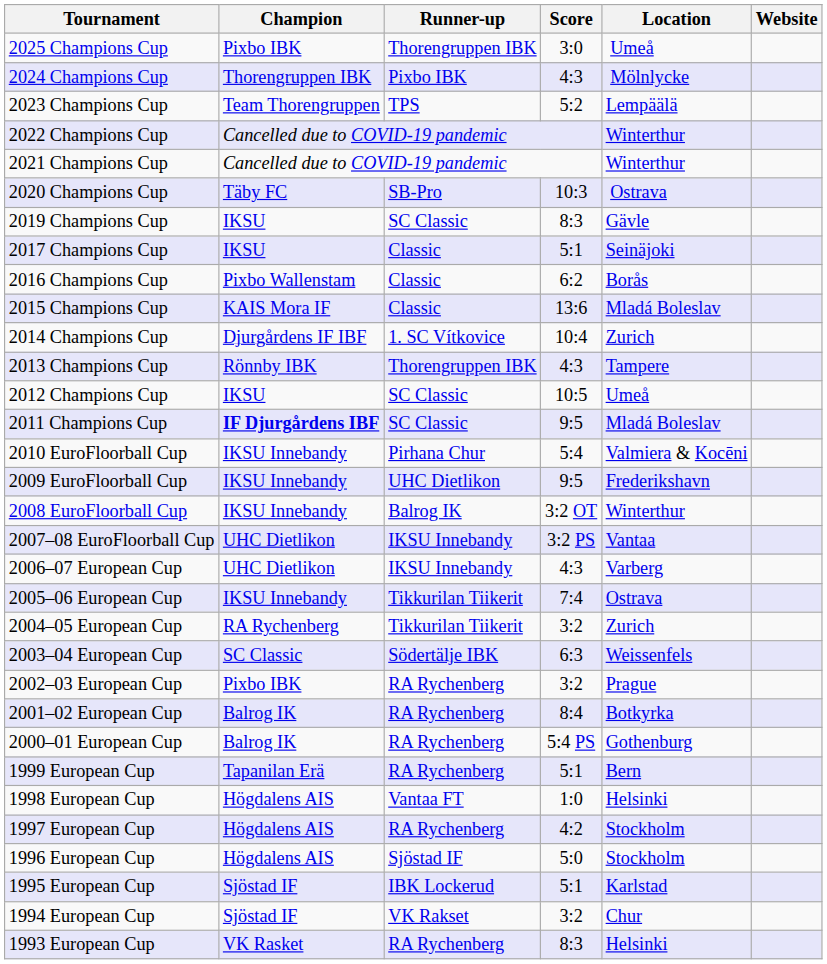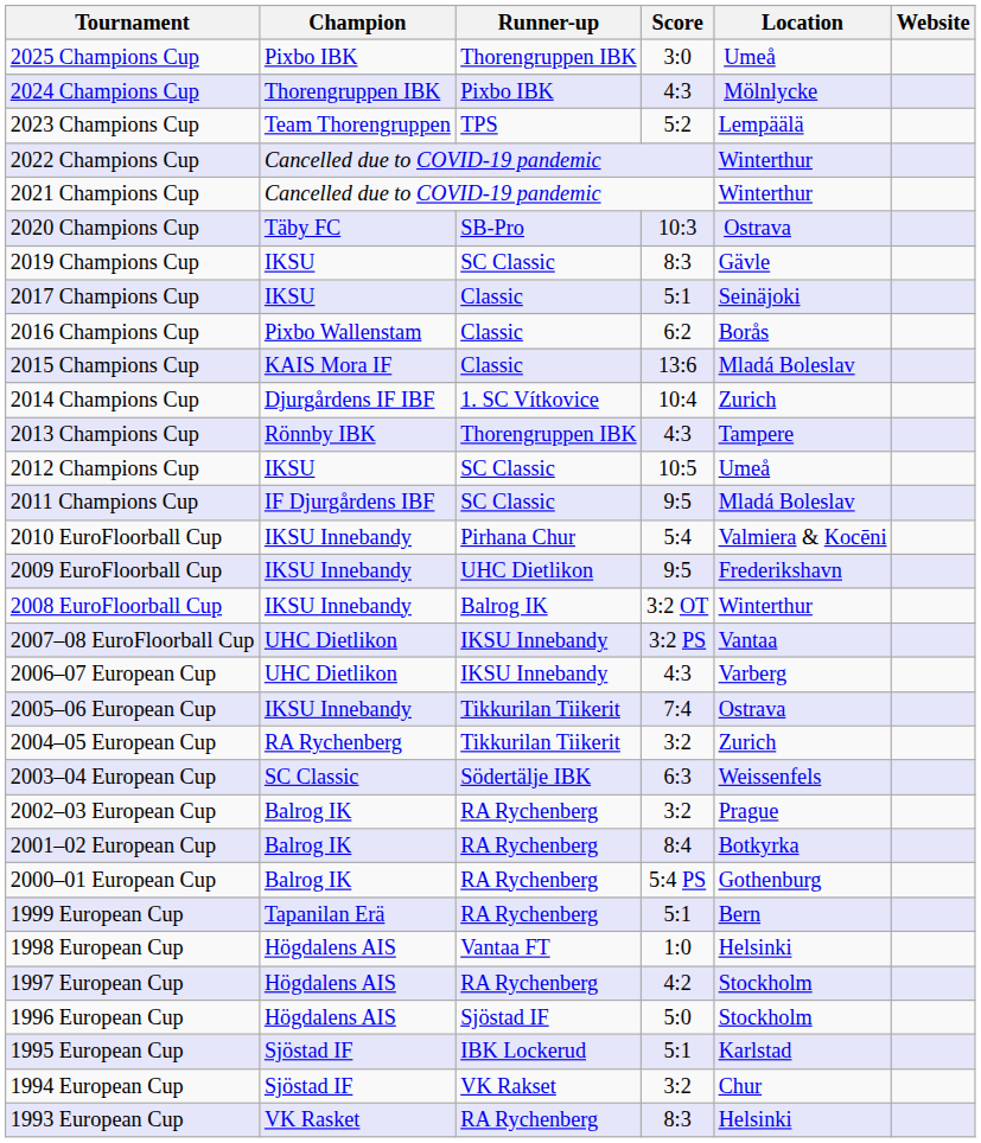 <table class="wikitable sortable ">
 <tr>
 <th>Tournament</th>
 <th>Champion</th>
 <th>Runner-up</th>
 <th>Score</th>
 <th>Location</th>
 <th>Website</th>
 </tr>
 <tr>
 <td><a href='#'>2025 Champions Cup</a></td>
 <td> <a href='#'>Pixbo IBK</a></td>
 <td> <a href='#'>Thorengruppen IBK</a></td>
 <td align=center>3:0</td>
 <td> <a href='#'>Umeå</a></td>
 <td></td>
 </tr>
 <tr bgcolor="E6E6FA">
 <td><a href='#'>2024 Champions Cup</a></td>
 <td> <a href='#'>Thorengruppen IBK</a></td>
 <td> <a href='#'>Pixbo IBK</a></td>
 <td align=center>4:3</td>
 <td> <a href='#'>Mölnlycke</a></td>
 <td></td>
 </tr>
 <tr>
 <td>2023 Champions Cup</td>
 <td> <a href='#'>Team Thorengruppen</a></td>
 <td> <a href='#'>TPS</a></td>
 <td align=center>5:2</td>
 <td> <a href='#'>Lempäälä</a></td>
 <td></td>
 </tr>
 <tr bgcolor="E6E6FA">
 <td>2022 Champions Cup</td>
 <td colspan=3><em>Cancelled due to <a href='#'>COVID-19 pandemic</a></em></td>
 <td> <a href='#'>Winterthur</a></td>
 <td></td>
 </tr>
 <tr>
 <td>2021 Champions Cup</td>
 <td colspan=3><em>Cancelled due to <a href='#'>COVID-19 pandemic</a></em></td>
 <td> <a href='#'>Winterthur</a></td>
 <td></td>
 </tr>
 <tr bgcolor="E6E6FA">
 <td>2020 Champions Cup</td>
 <td> <a href='#'>Täby FC</a></td>
 <td> <a href='#'>SB-Pro</a></td>
 <td align=center>10:3</td>
 <td> <a href='#'>Ostrava</a></td>
 <td></td>
 </tr>
 <tr>
 <td>2019 Champions Cup</td>
 <td> <a href='#'>IKSU</a></td>
 <td> <a href='#'>SC Classic</a></td>
 <td align=center>8:3</td>
 <td> <a href='#'>Gävle</a></td>
 <td></td>
 </tr>
 <tr bgcolor="E6E6FA">
 <td>2017 Champions Cup</td>
 <td> <a href='#'>IKSU</a></td>
 <td> <a href='#'>Classic</a></td>
 <td align=center>5:1</td>
 <td> <a href='#'>Seinäjoki</a></td>
 <td></td>
 </tr>
 <tr>
 <td>2016 Champions Cup</td>
 <td> <a href='#'>Pixbo Wallenstam</a></td>
 <td> <a href='#'>Classic</a></td>
 <td align=center>6:2</td>
 <td> <a href='#'>Borås</a></td>
 <td></td>
 </tr>
 <tr bgcolor="E6E6FA">
 <td>2015 Champions Cup</td>
 <td> <a href='#'>KAIS Mora IF</a></td>
 <td> <a href='#'>Classic</a></td>
 <td align=center>13:6</td>
 <td> <a href='#'>Mladá Boleslav</a></td>
 <td></td>
 </tr>
 <tr>
 <td>2014 Champions Cup</td>
 <td> <a href='#'>Djurgårdens IF IBF</a></td>
 <td> <a href='#'>1. SC Vítkovice</a></td>
 <td align=center>10:4</td>
 <td> <a href='#'>Zurich</a></td>
 <td></td>
 </tr>
 <tr bgcolor="E6E6FA">
 <td>2013 Champions Cup</td>
 <td> <a href='#'>Rönnby IBK</a></td>
 <td> <a href='#'>Thorengruppen IBK</a></td>
 <td align=center>4:3</td>
 <td> <a href='#'>Tampere</a></td>
 <td></td>
 </tr>
 <tr>
 <td>2012 Champions Cup</td>
 <td> <a href='#'>IKSU</a></td>
 <td> <a href='#'>SC Classic</a></td>
 <td align=center>10:5</td>
 <td> <a href='#'>Umeå</a></td>
 <td></td>
 </tr>
 <tr bgcolor="E6E6FA">
 <td>2011 Champions Cup</td>
-<td><strong> <a href='#'>IF Djurgårdens IBF</a></strong></td>
+<td> <a href='#'>IF Djurgårdens IBF</a></td>
 <td> <a href='#'>SC Classic</a></td>
 <td align=center>9:5</td>
 <td> <a href='#'>Mladá Boleslav</a></td>
 <td></td>
 </tr>
 <tr>
 <td>2010 EuroFloorball Cup</td>
 <td> <a href='#'>IKSU Innebandy</a></td>
 <td> <a href='#'>Pirhana Chur</a></td>
 <td align=center>5:4</td>
 <td> <a href='#'>Valmiera</a> & <a href='#'>Kocēni</a></td>
 <td></td>
 </tr>
 <tr bgcolor="E6E6FA">
 <td>2009 EuroFloorball Cup</td>
 <td> <a href='#'>IKSU Innebandy</a></td>
 <td> <a href='#'>UHC Dietlikon</a></td>
 <td align=center>9:5</td>
 <td> <a href='#'>Frederikshavn</a></td>
 <td></td>
 </tr>
 <tr>
 <td><a href='#'>2008 EuroFloorball Cup</a></td>
 <td> <a href='#'>IKSU Innebandy</a></td>
 <td> <a href='#'>Balrog IK</a></td>
 <td align=center>3:2 <a href='#'>OT</a></td>
 <td> <a href='#'>Winterthur</a></td>
 <td></td>
 </tr>
 <tr bgcolor="E6E6FA">
 <td>2007–08 EuroFloorball Cup</td>
 <td> <a href='#'>UHC Dietlikon</a></td>
 <td> <a href='#'>IKSU Innebandy</a></td>
 <td align=center>3:2 <a href='#'>PS</a></td>
 <td> <a href='#'>Vantaa</a></td>
 <td></td>
 </tr>
 <tr>
 <td>2006–07 European Cup</td>
 <td> <a href='#'>UHC Dietlikon</a></td>
 <td> <a href='#'>IKSU Innebandy</a></td>
 <td align=center>4:3</td>
 <td> <a href='#'>Varberg</a></td>
 <td></td>
 </tr>
 <tr bgcolor="E6E6FA">
 <td>2005–06 European Cup</td>
 <td> <a href='#'>IKSU Innebandy</a></td>
 <td> <a href='#'>Tikkurilan Tiikerit</a></td>
 <td align=center>7:4</td>
 <td> <a href='#'>Ostrava</a></td>
 <td></td>
 </tr>
 <tr>
 <td>2004–05 European Cup</td>
 <td> <a href='#'>RA Rychenberg</a></td>
 <td> <a href='#'>Tikkurilan Tiikerit</a></td>
 <td align=center>3:2</td>
 <td> <a href='#'>Zurich</a></td>
 <td></td>
 </tr>
 <tr bgcolor="E6E6FA">
 <td>2003–04 European Cup</td>
 <td> <a href='#'>SC Classic</a></td>
 <td> <a href='#'>Södertälje IBK</a></td>
 <td align=center>6:3</td>
 <td> <a href='#'>Weissenfels</a></td>
 <td></td>
 </tr>
 <tr>
 <td>2002–03 European Cup</td>
-<td> <a href='#'>Pixbo IBK</a></td>
+<td> <a href='#'>Balrog IK</a></td>
 <td> <a href='#'>RA Rychenberg</a></td>
 <td align=center>3:2</td>
 <td> <a href='#'>Prague</a></td>
 <td></td>
 </tr>
 <tr bgcolor="E6E6FA">
 <td>2001–02 European Cup</td>
 <td> <a href='#'>Balrog IK</a></td>
 <td> <a href='#'>RA Rychenberg</a></td>
 <td align=center>8:4</td>
 <td> <a href='#'>Botkyrka</a></td>
 <td></td>
 </tr>
 <tr>
 <td>2000–01 European Cup</td>
 <td> <a href='#'>Balrog IK</a></td>
 <td> <a href='#'>RA Rychenberg</a></td>
 <td align=center>5:4 <a href='#'>PS</a></td>
 <td> <a href='#'>Gothenburg</a></td>
 <td></td>
 </tr>
 <tr bgcolor="E6E6FA">
 <td>1999 European Cup</td>
 <td> <a href='#'>Tapanilan Erä</a></td>
 <td> <a href='#'>RA Rychenberg</a></td>
 <td align=center>5:1</td>
 <td> <a href='#'>Bern</a></td>
 <td></td>
 </tr>
 <tr>
 <td>1998 European Cup</td>
 <td> <a href='#'>Högdalens AIS</a></td>
 <td> <a href='#'>Vantaa FT</a></td>
 <td align=center>1:0</td>
 <td> <a href='#'>Helsinki</a></td>
 <td></td>
 </tr>
 <tr bgcolor="E6E6FA">
 <td>1997 European Cup</td>
 <td> <a href='#'>Högdalens AIS</a></td>
 <td> <a href='#'>RA Rychenberg</a></td>
 <td align=center>4:2</td>
 <td> <a href='#'>Stockholm</a></td>
 <td></td>
 </tr>
 <tr>
 <td>1996 European Cup</td>
 <td> <a href='#'>Högdalens AIS</a></td>
 <td> <a href='#'>Sjöstad IF</a></td>
 <td align=center>5:0</td>
 <td> <a href='#'>Stockholm</a></td>
 <td></td>
 </tr>
 <tr bgcolor="E6E6FA">
 <td>1995 European Cup</td>
 <td> <a href='#'>Sjöstad IF</a></td>
 <td> <a href='#'>IBK Lockerud</a></td>
 <td align=center>5:1</td>
 <td> <a href='#'>Karlstad</a></td>
 <td></td>
 </tr>
 <tr>
 <td>1994 European Cup</td>
 <td> <a href='#'>Sjöstad IF</a></td>
 <td> <a href='#'>VK Rakset</a></td>
 <td align=center>3:2</td>
 <td> <a href='#'>Chur</a></td>
 <td></td>
 </tr>
 <tr bgcolor="E6E6FA">
 <td>1993 European Cup</td>
 <td> <a href='#'>VK Rasket</a></td>
 <td> <a href='#'>RA Rychenberg</a></td>
 <td align=center>8:3</td>
 <td> <a href='#'>Helsinki</a></td>
 <td></td>
 </tr>
 </table>
